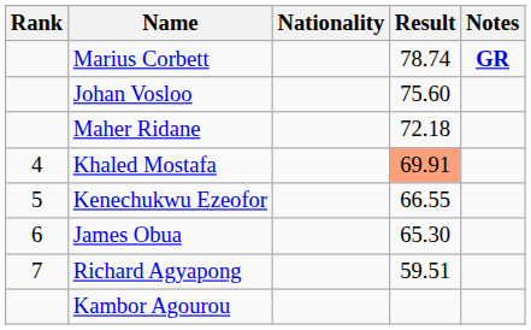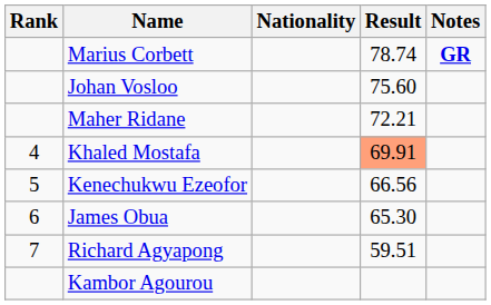 <table class="wikitable sortable" style="text-align:center">
 <tr>
 <th>Rank</th>
 <th>Name</th>
 <th>Nationality</th>
 <th>Result</th>
 <th>Notes</th>
 </tr>
 <tr>
 <td></td>
 <td align=left><a href='#'>Marius Corbett</a></td>
 <td align=left></td>
 <td>78.74</td>
 <td><strong><a href='#'>GR</a></strong></td>
 </tr>
 <tr>
 <td></td>
 <td align=left><a href='#'>Johan Vosloo</a></td>
 <td align=left></td>
 <td>75.60</td>
 <td></td>
 </tr>
 <tr>
 <td></td>
 <td align=left><a href='#'>Maher Ridane</a></td>
 <td align=left></td>
-<td>72.18</td>
+<td>72.21</td>
 <td></td>
 </tr>
 <tr>
 <td>4</td>
 <td align=left><a href='#'>Khaled Mostafa</a></td>
 <td align=left></td>
 <td style="background: lightsalmon;">69.91</td>
 <td></td>
 </tr>
 <tr>
 <td>5</td>
 <td align=left><a href='#'>Kenechukwu Ezeofor</a></td>
 <td align=left></td>
-<td>66.55</td>
+<td>66.56</td>
 <td></td>
 </tr>
 <tr>
 <td>6</td>
 <td align=left><a href='#'>James Obua</a></td>
 <td align=left></td>
 <td>65.30</td>
 <td></td>
 </tr>
 <tr>
 <td>7</td>
 <td align=left><a href='#'>Richard Agyapong</a></td>
 <td align=left></td>
 <td>59.51</td>
 <td></td>
 </tr>
 <tr>
 <td></td>
 <td align=left><a href='#'>Kambor Agourou</a></td>
 <td align=left></td>
 <td></td>
 <td></td>
 </tr>
 </table>
